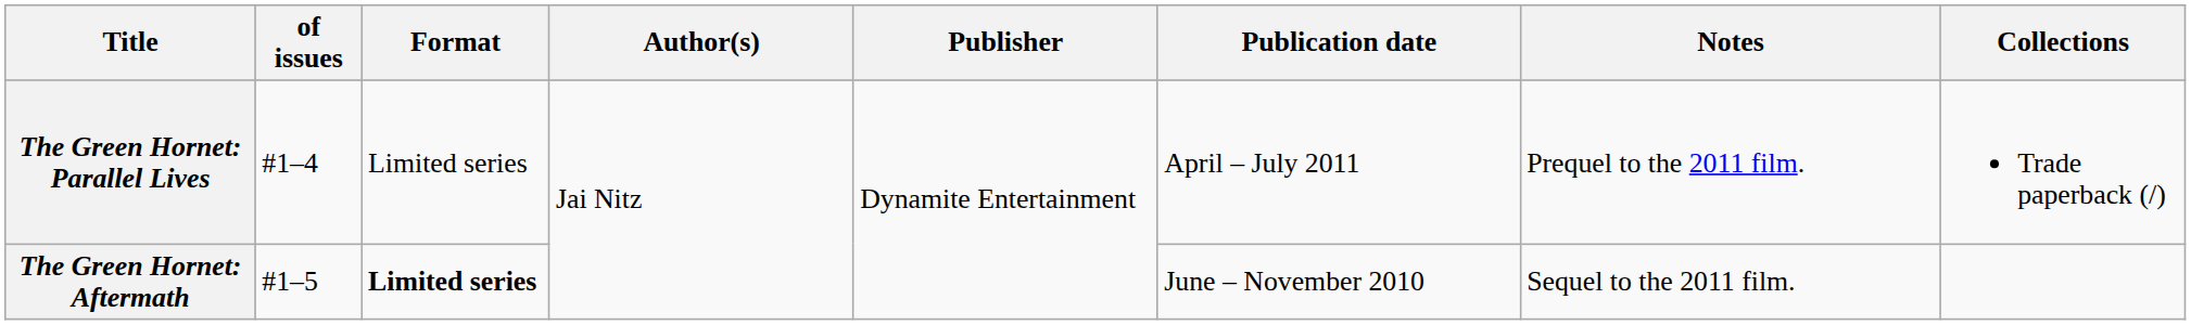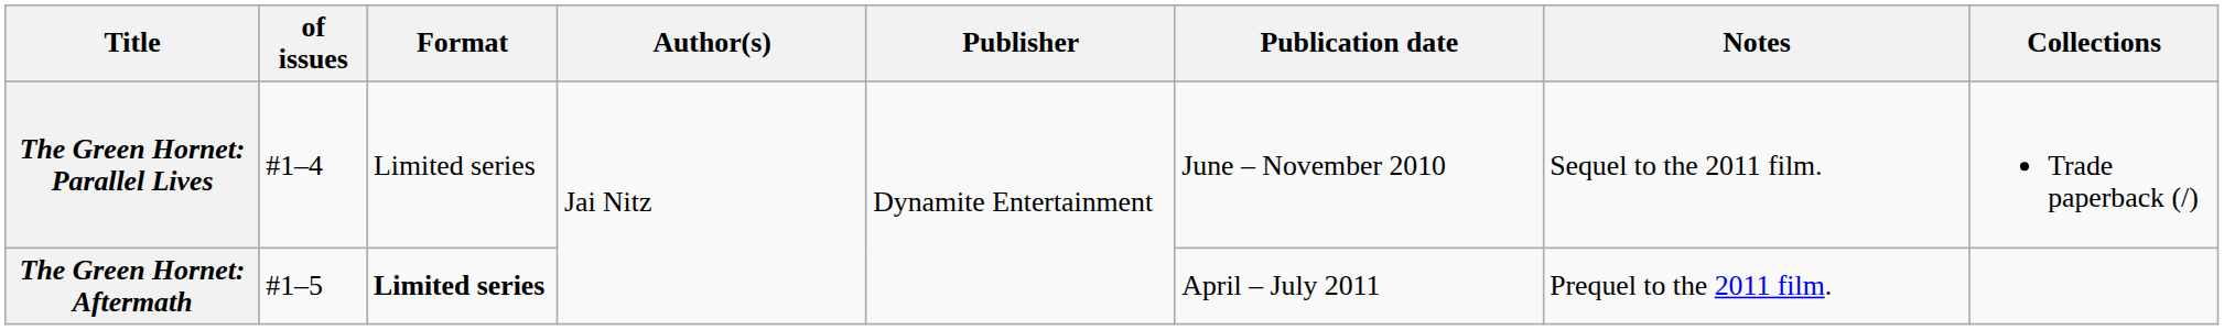 <table class="wikitable">
 <tr>
 <th>Title</th>
 <th style="width:40pt"> of issues</th>
 <th style="width:75pt">Format</th>
 <th style="width:125pt">Author(s)</th>
 <th style="width:125pt">Publisher</th>
 <th style="width:150pt">Publication date</th>
 <th style="width:175pt">Notes</th>
 <th>Collections</th>
 </tr>
 <tr>
 <th><em>The Green Hornet: Parallel Lives</em></th>
 <td>#1–4</td>
 <td>Limited series</td>
 <td rowspan="2">Jai Nitz</td>
 <td rowspan="2">Dynamite Entertainment</td>
-<td>April – July 2011</td>
-<td>Prequel to the <a href='#'>2011 film</a>.</td>
+<td>June – November 2010</td>
+<td>Sequel to the 2011 film.</td>
 <td><br><ul><li>Trade paperback (/)</li></ul></td>
 </tr>
 <tr>
 <th><em>The Green Hornet: Aftermath</em></th>
 <td>#1–5</td>
 <td><strong>Limited series</strong></td>
-<td>June – November 2010</td>
-<td>Sequel to the 2011 film.</td>
+<td>April – July 2011</td>
+<td>Prequel to the <a href='#'>2011 film</a>.</td>
 <td></td>
 </tr>
 </table>
